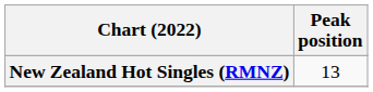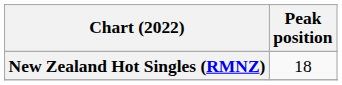 <table class="wikitable sortable plainrowheaders" style="text-align:center">
 <tr>
 <th scope="col">Chart (2022)</th>
 <th scope="col">Peak<br>position</th>
 </tr>
 <tr>
 </tr>
 <tr>
 <th scope="row">New Zealand Hot Singles (<a href='#'>RMNZ</a>)</th>
-<td>13</td>
+<td>18</td>
 </tr>
 <tr>
 </tr>
 <tr>
 </tr>
 <tr>
 </tr>
 <tr>
 </tr>
 </table>
